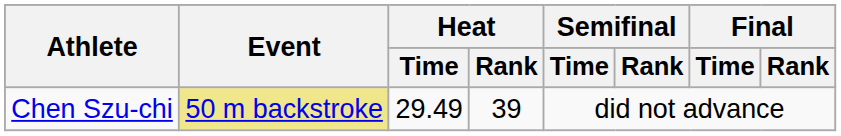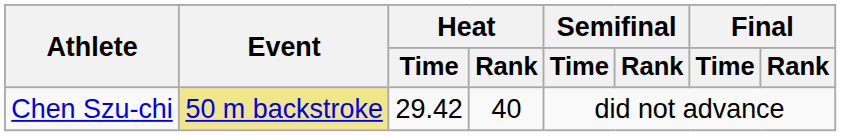 <table class=wikitable style="font-size:90%">
 <tr>
 <th rowspan="2">Athlete</th>
 <th rowspan="2">Event</th>
 <th colspan="2">Heat</th>
 <th colspan="2">Semifinal</th>
 <th colspan="2">Final</th>
 </tr>
 <tr style="font-size:95%">
 <th>Time</th>
 <th>Rank</th>
 <th>Time</th>
 <th>Rank</th>
 <th>Time</th>
 <th>Rank</th>
 </tr>
 <tr align=center>
 <td align=left><a href='#'>Chen Szu-chi</a></td>
 <td align=left style="background: khaki;"><a href='#'>50 m backstroke</a></td>
-<td>29.49</td>
-<td>39</td>
+<td>29.42</td>
+<td>40</td>
 <td colspan=4>did not advance</td>
 </tr>
 </table>
